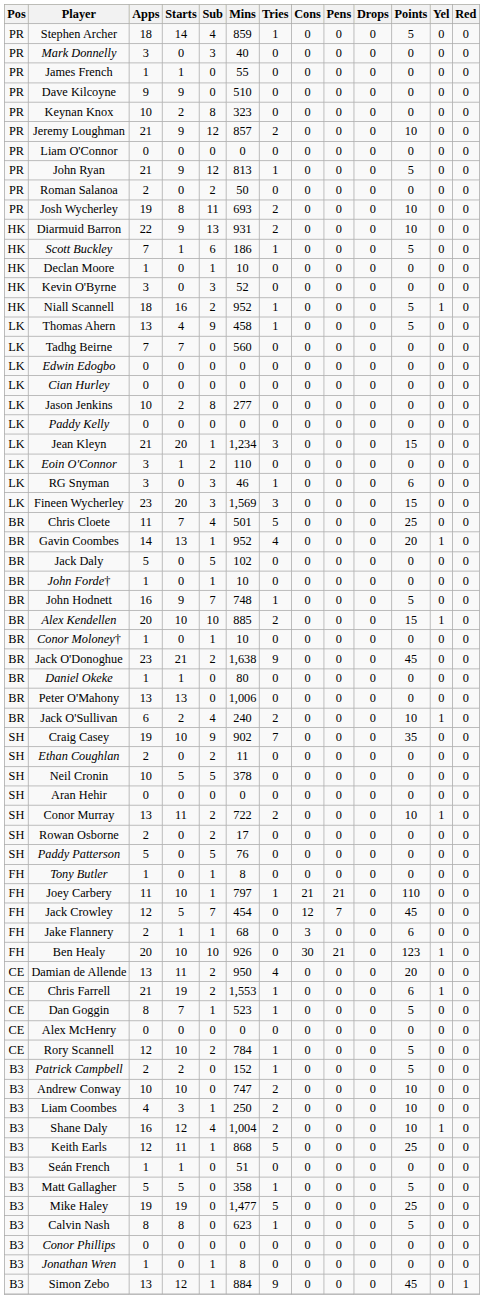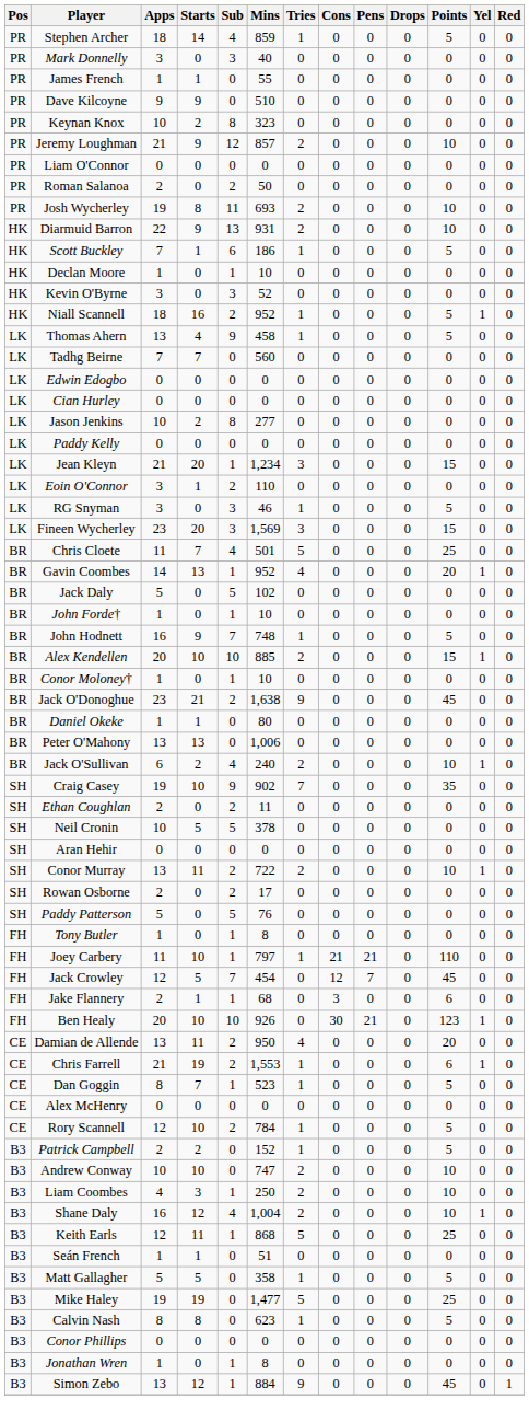 <table class="wikitable collapsible collapsed" style="text-align:center">
 <tr style="background:#ff9;">
 <th>Pos</th>
 <th>Player</th>
 <th>Apps</th>
 <th>Starts</th>
 <th>Sub</th>
 <th>Mins</th>
 <th>Tries</th>
 <th>Cons</th>
 <th>Pens</th>
 <th>Drops</th>
 <th>Points</th>
 <th>Yel</th>
 <th>Red</th>
 </tr>
 <tr>
 <td>PR</td>
 <td>Stephen Archer</td>
 <td>18</td>
 <td>14</td>
 <td>4</td>
 <td>859</td>
 <td>1</td>
 <td>0</td>
 <td>0</td>
 <td>0</td>
 <td>5</td>
 <td>0</td>
 <td>0</td>
 </tr>
 <tr>
 <td>PR</td>
 <td><em>Mark Donnelly</em></td>
 <td>3</td>
 <td>0</td>
 <td>3</td>
 <td>40</td>
 <td>0</td>
 <td>0</td>
 <td>0</td>
 <td>0</td>
 <td>0</td>
 <td>0</td>
 <td>0</td>
 </tr>
 <tr>
 <td>PR</td>
 <td>James French</td>
 <td>1</td>
 <td>1</td>
 <td>0</td>
 <td>55</td>
 <td>0</td>
 <td>0</td>
 <td>0</td>
 <td>0</td>
 <td>0</td>
 <td>0</td>
 <td>0</td>
 </tr>
 <tr>
 <td>PR</td>
 <td>Dave Kilcoyne</td>
 <td>9</td>
 <td>9</td>
 <td>0</td>
 <td>510</td>
 <td>0</td>
 <td>0</td>
 <td>0</td>
 <td>0</td>
 <td>0</td>
 <td>0</td>
 <td>0</td>
 </tr>
 <tr>
 <td>PR</td>
 <td>Keynan Knox</td>
 <td>10</td>
 <td>2</td>
 <td>8</td>
 <td>323</td>
 <td>0</td>
 <td>0</td>
 <td>0</td>
 <td>0</td>
 <td>0</td>
 <td>0</td>
 <td>0</td>
 </tr>
 <tr>
 <td>PR</td>
 <td>Jeremy Loughman</td>
 <td>21</td>
 <td>9</td>
 <td>12</td>
 <td>857</td>
 <td>2</td>
 <td>0</td>
 <td>0</td>
 <td>0</td>
 <td>10</td>
 <td>0</td>
 <td>0</td>
 </tr>
 <tr>
 <td>PR</td>
 <td>Liam O'Connor</td>
 <td>0</td>
 <td>0</td>
 <td>0</td>
 <td>0</td>
 <td>0</td>
 <td>0</td>
 <td>0</td>
 <td>0</td>
 <td>0</td>
-<td>0</td>
-<td>0</td>
-</tr>
-<tr>
-<td>PR</td>
-<td>John Ryan</td>
-<td>21</td>
-<td>9</td>
-<td>12</td>
-<td>813</td>
-<td>1</td>
-<td>0</td>
-<td>0</td>
-<td>0</td>
-<td>5</td>
 <td>0</td>
 <td>0</td>
 </tr>
 <tr>
 <td>PR</td>
 <td>Roman Salanoa</td>
 <td>2</td>
 <td>0</td>
 <td>2</td>
 <td>50</td>
 <td>0</td>
 <td>0</td>
 <td>0</td>
 <td>0</td>
 <td>0</td>
 <td>0</td>
 <td>0</td>
 </tr>
 <tr>
 <td>PR</td>
 <td>Josh Wycherley</td>
 <td>19</td>
 <td>8</td>
 <td>11</td>
 <td>693</td>
 <td>2</td>
 <td>0</td>
 <td>0</td>
 <td>0</td>
 <td>10</td>
 <td>0</td>
 <td>0</td>
 </tr>
 <tr>
 <td>HK</td>
 <td>Diarmuid Barron</td>
 <td>22</td>
 <td>9</td>
 <td>13</td>
 <td>931</td>
 <td>2</td>
 <td>0</td>
 <td>0</td>
 <td>0</td>
 <td>10</td>
 <td>0</td>
 <td>0</td>
 </tr>
 <tr>
 <td>HK</td>
 <td><em>Scott Buckley</em></td>
 <td>7</td>
 <td>1</td>
 <td>6</td>
 <td>186</td>
 <td>1</td>
 <td>0</td>
 <td>0</td>
 <td>0</td>
 <td>5</td>
 <td>0</td>
 <td>0</td>
 </tr>
 <tr>
 <td>HK</td>
 <td>Declan Moore</td>
 <td>1</td>
 <td>0</td>
 <td>1</td>
 <td>10</td>
 <td>0</td>
 <td>0</td>
 <td>0</td>
 <td>0</td>
 <td>0</td>
 <td>0</td>
 <td>0</td>
 </tr>
 <tr>
 <td>HK</td>
 <td>Kevin O'Byrne</td>
 <td>3</td>
 <td>0</td>
 <td>3</td>
 <td>52</td>
 <td>0</td>
 <td>0</td>
 <td>0</td>
 <td>0</td>
 <td>0</td>
 <td>0</td>
 <td>0</td>
 </tr>
 <tr>
 <td>HK</td>
 <td>Niall Scannell</td>
 <td>18</td>
 <td>16</td>
 <td>2</td>
 <td>952</td>
 <td>1</td>
 <td>0</td>
 <td>0</td>
 <td>0</td>
 <td>5</td>
 <td>1</td>
 <td>0</td>
 </tr>
 <tr>
 <td>LK</td>
 <td>Thomas Ahern</td>
 <td>13</td>
 <td>4</td>
 <td>9</td>
 <td>458</td>
 <td>1</td>
 <td>0</td>
 <td>0</td>
 <td>0</td>
 <td>5</td>
 <td>0</td>
 <td>0</td>
 </tr>
 <tr>
 <td>LK</td>
 <td>Tadhg Beirne</td>
 <td>7</td>
 <td>7</td>
 <td>0</td>
 <td>560</td>
 <td>0</td>
 <td>0</td>
 <td>0</td>
 <td>0</td>
 <td>0</td>
 <td>0</td>
 <td>0</td>
 </tr>
 <tr>
 <td>LK</td>
 <td><em>Edwin Edogbo</em></td>
 <td>0</td>
 <td>0</td>
 <td>0</td>
 <td>0</td>
 <td>0</td>
 <td>0</td>
 <td>0</td>
 <td>0</td>
 <td>0</td>
 <td>0</td>
 <td>0</td>
 </tr>
 <tr>
 <td>LK</td>
 <td><em>Cian Hurley</em></td>
 <td>0</td>
 <td>0</td>
 <td>0</td>
 <td>0</td>
 <td>0</td>
 <td>0</td>
 <td>0</td>
 <td>0</td>
 <td>0</td>
 <td>0</td>
 <td>0</td>
 </tr>
 <tr>
 <td>LK</td>
 <td>Jason Jenkins</td>
 <td>10</td>
 <td>2</td>
 <td>8</td>
 <td>277</td>
 <td>0</td>
 <td>0</td>
 <td>0</td>
 <td>0</td>
 <td>0</td>
 <td>0</td>
 <td>0</td>
 </tr>
 <tr>
 <td>LK</td>
 <td><em>Paddy Kelly</em></td>
 <td>0</td>
 <td>0</td>
 <td>0</td>
 <td>0</td>
 <td>0</td>
 <td>0</td>
 <td>0</td>
 <td>0</td>
 <td>0</td>
 <td>0</td>
 <td>0</td>
 </tr>
 <tr>
 <td>LK</td>
 <td>Jean Kleyn</td>
 <td>21</td>
 <td>20</td>
 <td>1</td>
 <td>1,234</td>
 <td>3</td>
 <td>0</td>
 <td>0</td>
 <td>0</td>
 <td>15</td>
 <td>0</td>
 <td>0</td>
 </tr>
 <tr>
 <td>LK</td>
 <td><em>Eoin O'Connor</em></td>
 <td>3</td>
 <td>1</td>
 <td>2</td>
 <td>110</td>
 <td>0</td>
 <td>0</td>
 <td>0</td>
 <td>0</td>
 <td>0</td>
 <td>0</td>
 <td>0</td>
 </tr>
 <tr>
 <td>LK</td>
 <td>RG Snyman</td>
 <td>3</td>
 <td>0</td>
 <td>3</td>
 <td>46</td>
 <td>1</td>
 <td>0</td>
 <td>0</td>
 <td>0</td>
-<td>6</td>
+<td>5</td>
 <td>0</td>
 <td>0</td>
 </tr>
 <tr>
 <td>LK</td>
 <td>Fineen Wycherley</td>
 <td>23</td>
 <td>20</td>
 <td>3</td>
 <td>1,569</td>
 <td>3</td>
 <td>0</td>
 <td>0</td>
 <td>0</td>
 <td>15</td>
 <td>0</td>
 <td>0</td>
 </tr>
 <tr>
 <td>BR</td>
 <td>Chris Cloete</td>
 <td>11</td>
 <td>7</td>
 <td>4</td>
 <td>501</td>
 <td>5</td>
 <td>0</td>
 <td>0</td>
 <td>0</td>
 <td>25</td>
 <td>0</td>
 <td>0</td>
 </tr>
 <tr>
 <td>BR</td>
 <td>Gavin Coombes</td>
 <td>14</td>
 <td>13</td>
 <td>1</td>
 <td>952</td>
 <td>4</td>
 <td>0</td>
 <td>0</td>
 <td>0</td>
 <td>20</td>
 <td>1</td>
 <td>0</td>
 </tr>
 <tr>
 <td>BR</td>
 <td>Jack Daly</td>
 <td>5</td>
 <td>0</td>
 <td>5</td>
 <td>102</td>
 <td>0</td>
 <td>0</td>
 <td>0</td>
 <td>0</td>
 <td>0</td>
 <td>0</td>
 <td>0</td>
 </tr>
 <tr>
 <td>BR</td>
 <td><em>John Forde</em>†</td>
 <td>1</td>
 <td>0</td>
 <td>1</td>
 <td>10</td>
 <td>0</td>
 <td>0</td>
 <td>0</td>
 <td>0</td>
 <td>0</td>
 <td>0</td>
 <td>0</td>
 </tr>
 <tr>
 <td>BR</td>
 <td>John Hodnett</td>
 <td>16</td>
 <td>9</td>
 <td>7</td>
 <td>748</td>
 <td>1</td>
 <td>0</td>
 <td>0</td>
 <td>0</td>
 <td>5</td>
 <td>0</td>
 <td>0</td>
 </tr>
 <tr>
 <td>BR</td>
 <td><em>Alex Kendellen</em></td>
 <td>20</td>
 <td>10</td>
 <td>10</td>
 <td>885</td>
 <td>2</td>
 <td>0</td>
 <td>0</td>
 <td>0</td>
 <td>15</td>
 <td>1</td>
 <td>0</td>
 </tr>
 <tr>
 <td>BR</td>
 <td><em>Conor Moloney</em>†</td>
 <td>1</td>
 <td>0</td>
 <td>1</td>
 <td>10</td>
 <td>0</td>
 <td>0</td>
 <td>0</td>
 <td>0</td>
 <td>0</td>
 <td>0</td>
 <td>0</td>
 </tr>
 <tr>
 <td>BR</td>
 <td>Jack O'Donoghue</td>
 <td>23</td>
 <td>21</td>
 <td>2</td>
 <td>1,638</td>
 <td>9</td>
 <td>0</td>
 <td>0</td>
 <td>0</td>
 <td>45</td>
 <td>0</td>
 <td>0</td>
 </tr>
 <tr>
 <td>BR</td>
 <td><em>Daniel Okeke</em></td>
 <td>1</td>
 <td>1</td>
 <td>0</td>
 <td>80</td>
 <td>0</td>
 <td>0</td>
 <td>0</td>
 <td>0</td>
 <td>0</td>
 <td>0</td>
 <td>0</td>
 </tr>
 <tr>
 <td>BR</td>
 <td>Peter O'Mahony</td>
 <td>13</td>
 <td>13</td>
 <td>0</td>
 <td>1,006</td>
 <td>0</td>
 <td>0</td>
 <td>0</td>
 <td>0</td>
 <td>0</td>
 <td>0</td>
 <td>0</td>
 </tr>
 <tr>
 <td>BR</td>
 <td>Jack O'Sullivan</td>
 <td>6</td>
 <td>2</td>
 <td>4</td>
 <td>240</td>
 <td>2</td>
 <td>0</td>
 <td>0</td>
 <td>0</td>
 <td>10</td>
 <td>1</td>
 <td>0</td>
 </tr>
 <tr>
 <td>SH</td>
 <td>Craig Casey</td>
 <td>19</td>
 <td>10</td>
 <td>9</td>
 <td>902</td>
 <td>7</td>
 <td>0</td>
 <td>0</td>
 <td>0</td>
 <td>35</td>
 <td>0</td>
 <td>0</td>
 </tr>
 <tr>
 <td>SH</td>
 <td><em>Ethan Coughlan</em></td>
 <td>2</td>
 <td>0</td>
 <td>2</td>
 <td>11</td>
 <td>0</td>
 <td>0</td>
 <td>0</td>
 <td>0</td>
 <td>0</td>
 <td>0</td>
 <td>0</td>
 </tr>
 <tr>
 <td>SH</td>
 <td>Neil Cronin</td>
 <td>10</td>
 <td>5</td>
 <td>5</td>
 <td>378</td>
 <td>0</td>
 <td>0</td>
 <td>0</td>
 <td>0</td>
 <td>0</td>
 <td>0</td>
 <td>0</td>
 </tr>
 <tr>
 <td>SH</td>
 <td>Aran Hehir</td>
 <td>0</td>
 <td>0</td>
 <td>0</td>
 <td>0</td>
 <td>0</td>
 <td>0</td>
 <td>0</td>
 <td>0</td>
 <td>0</td>
 <td>0</td>
 <td>0</td>
 </tr>
 <tr>
 <td>SH</td>
 <td>Conor Murray</td>
 <td>13</td>
 <td>11</td>
 <td>2</td>
 <td>722</td>
 <td>2</td>
 <td>0</td>
 <td>0</td>
 <td>0</td>
 <td>10</td>
 <td>1</td>
 <td>0</td>
 </tr>
 <tr>
 <td>SH</td>
 <td>Rowan Osborne</td>
 <td>2</td>
 <td>0</td>
 <td>2</td>
 <td>17</td>
 <td>0</td>
 <td>0</td>
 <td>0</td>
 <td>0</td>
 <td>0</td>
 <td>0</td>
 <td>0</td>
 </tr>
 <tr>
 <td>SH</td>
 <td><em>Paddy Patterson</em></td>
 <td>5</td>
 <td>0</td>
 <td>5</td>
 <td>76</td>
 <td>0</td>
 <td>0</td>
 <td>0</td>
 <td>0</td>
 <td>0</td>
 <td>0</td>
 <td>0</td>
 </tr>
 <tr>
 <td>FH</td>
 <td><em>Tony Butler</em></td>
 <td>1</td>
 <td>0</td>
 <td>1</td>
 <td>8</td>
 <td>0</td>
 <td>0</td>
 <td>0</td>
 <td>0</td>
 <td>0</td>
 <td>0</td>
 <td>0</td>
 </tr>
 <tr>
 <td>FH</td>
 <td>Joey Carbery</td>
 <td>11</td>
 <td>10</td>
 <td>1</td>
 <td>797</td>
 <td>1</td>
 <td>21</td>
 <td>21</td>
 <td>0</td>
 <td>110</td>
 <td>0</td>
 <td>0</td>
 </tr>
 <tr>
 <td>FH</td>
 <td>Jack Crowley</td>
 <td>12</td>
 <td>5</td>
 <td>7</td>
 <td>454</td>
 <td>0</td>
 <td>12</td>
 <td>7</td>
 <td>0</td>
 <td>45</td>
 <td>0</td>
 <td>0</td>
 </tr>
 <tr>
 <td>FH</td>
 <td>Jake Flannery</td>
 <td>2</td>
 <td>1</td>
 <td>1</td>
 <td>68</td>
 <td>0</td>
 <td>3</td>
 <td>0</td>
 <td>0</td>
 <td>6</td>
 <td>0</td>
 <td>0</td>
 </tr>
 <tr>
 <td>FH</td>
 <td>Ben Healy</td>
 <td>20</td>
 <td>10</td>
 <td>10</td>
 <td>926</td>
 <td>0</td>
 <td>30</td>
 <td>21</td>
 <td>0</td>
 <td>123</td>
 <td>1</td>
 <td>0</td>
 </tr>
 <tr>
 <td>CE</td>
 <td>Damian de Allende</td>
 <td>13</td>
 <td>11</td>
 <td>2</td>
 <td>950</td>
 <td>4</td>
 <td>0</td>
 <td>0</td>
 <td>0</td>
 <td>20</td>
 <td>0</td>
 <td>0</td>
 </tr>
 <tr>
 <td>CE</td>
 <td>Chris Farrell</td>
 <td>21</td>
 <td>19</td>
 <td>2</td>
 <td>1,553</td>
 <td>1</td>
 <td>0</td>
 <td>0</td>
 <td>0</td>
 <td>6</td>
 <td>1</td>
 <td>0</td>
 </tr>
 <tr>
 <td>CE</td>
 <td>Dan Goggin</td>
 <td>8</td>
 <td>7</td>
 <td>1</td>
 <td>523</td>
 <td>1</td>
 <td>0</td>
 <td>0</td>
 <td>0</td>
 <td>5</td>
 <td>0</td>
 <td>0</td>
 </tr>
 <tr>
 <td>CE</td>
 <td>Alex McHenry</td>
 <td>0</td>
 <td>0</td>
 <td>0</td>
 <td>0</td>
 <td>0</td>
 <td>0</td>
 <td>0</td>
 <td>0</td>
 <td>0</td>
 <td>0</td>
 <td>0</td>
 </tr>
 <tr>
 <td>CE</td>
 <td>Rory Scannell</td>
 <td>12</td>
 <td>10</td>
 <td>2</td>
 <td>784</td>
 <td>1</td>
 <td>0</td>
 <td>0</td>
 <td>0</td>
 <td>5</td>
 <td>0</td>
 <td>0</td>
 </tr>
 <tr>
 <td>B3</td>
 <td><em>Patrick Campbell</em></td>
 <td>2</td>
 <td>2</td>
 <td>0</td>
 <td>152</td>
 <td>1</td>
 <td>0</td>
 <td>0</td>
 <td>0</td>
 <td>5</td>
 <td>0</td>
 <td>0</td>
 </tr>
 <tr>
 <td>B3</td>
 <td>Andrew Conway</td>
 <td>10</td>
 <td>10</td>
 <td>0</td>
 <td>747</td>
 <td>2</td>
 <td>0</td>
 <td>0</td>
 <td>0</td>
 <td>10</td>
 <td>0</td>
 <td>0</td>
 </tr>
 <tr>
 <td>B3</td>
 <td>Liam Coombes</td>
 <td>4</td>
 <td>3</td>
 <td>1</td>
 <td>250</td>
 <td>2</td>
 <td>0</td>
 <td>0</td>
 <td>0</td>
 <td>10</td>
 <td>0</td>
 <td>0</td>
 </tr>
 <tr>
 <td>B3</td>
 <td>Shane Daly</td>
 <td>16</td>
 <td>12</td>
 <td>4</td>
 <td>1,004</td>
 <td>2</td>
 <td>0</td>
 <td>0</td>
 <td>0</td>
 <td>10</td>
 <td>1</td>
 <td>0</td>
 </tr>
 <tr>
 <td>B3</td>
 <td>Keith Earls</td>
 <td>12</td>
 <td>11</td>
 <td>1</td>
 <td>868</td>
 <td>5</td>
 <td>0</td>
 <td>0</td>
 <td>0</td>
 <td>25</td>
 <td>0</td>
 <td>0</td>
 </tr>
 <tr>
 <td>B3</td>
 <td>Seán French</td>
 <td>1</td>
 <td>1</td>
 <td>0</td>
 <td>51</td>
 <td>0</td>
 <td>0</td>
 <td>0</td>
 <td>0</td>
 <td>0</td>
 <td>0</td>
 <td>0</td>
 </tr>
 <tr>
 <td>B3</td>
 <td>Matt Gallagher</td>
 <td>5</td>
 <td>5</td>
 <td>0</td>
 <td>358</td>
 <td>1</td>
 <td>0</td>
 <td>0</td>
 <td>0</td>
 <td>5</td>
 <td>0</td>
 <td>0</td>
 </tr>
 <tr>
 <td>B3</td>
 <td>Mike Haley</td>
 <td>19</td>
 <td>19</td>
 <td>0</td>
 <td>1,477</td>
 <td>5</td>
 <td>0</td>
 <td>0</td>
 <td>0</td>
 <td>25</td>
 <td>0</td>
 <td>0</td>
 </tr>
 <tr>
 <td>B3</td>
 <td>Calvin Nash</td>
 <td>8</td>
 <td>8</td>
 <td>0</td>
 <td>623</td>
 <td>1</td>
 <td>0</td>
 <td>0</td>
 <td>0</td>
 <td>5</td>
 <td>0</td>
 <td>0</td>
 </tr>
 <tr>
 <td>B3</td>
 <td><em>Conor Phillips</em></td>
 <td>0</td>
 <td>0</td>
 <td>0</td>
 <td>0</td>
 <td>0</td>
 <td>0</td>
 <td>0</td>
 <td>0</td>
 <td>0</td>
 <td>0</td>
 <td>0</td>
 </tr>
 <tr>
 <td>B3</td>
 <td><em>Jonathan Wren</em></td>
 <td>1</td>
 <td>0</td>
 <td>1</td>
 <td>8</td>
 <td>0</td>
 <td>0</td>
 <td>0</td>
 <td>0</td>
 <td>0</td>
 <td>0</td>
 <td>0</td>
 </tr>
 <tr>
 <td>B3</td>
 <td>Simon Zebo</td>
 <td>13</td>
 <td>12</td>
 <td>1</td>
 <td>884</td>
 <td>9</td>
 <td>0</td>
 <td>0</td>
 <td>0</td>
 <td>45</td>
 <td>0</td>
 <td>1</td>
 </tr>
 <tr>
 </tr>
 </table>
